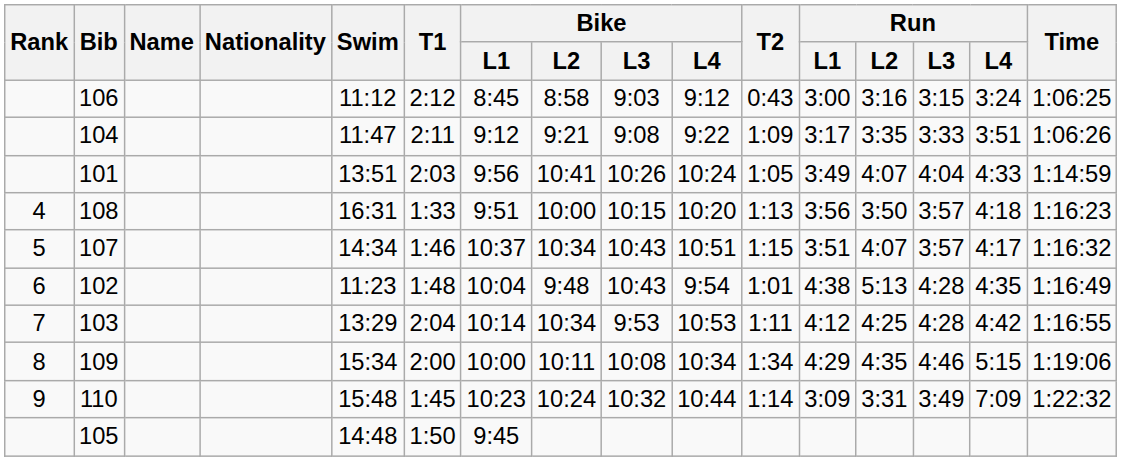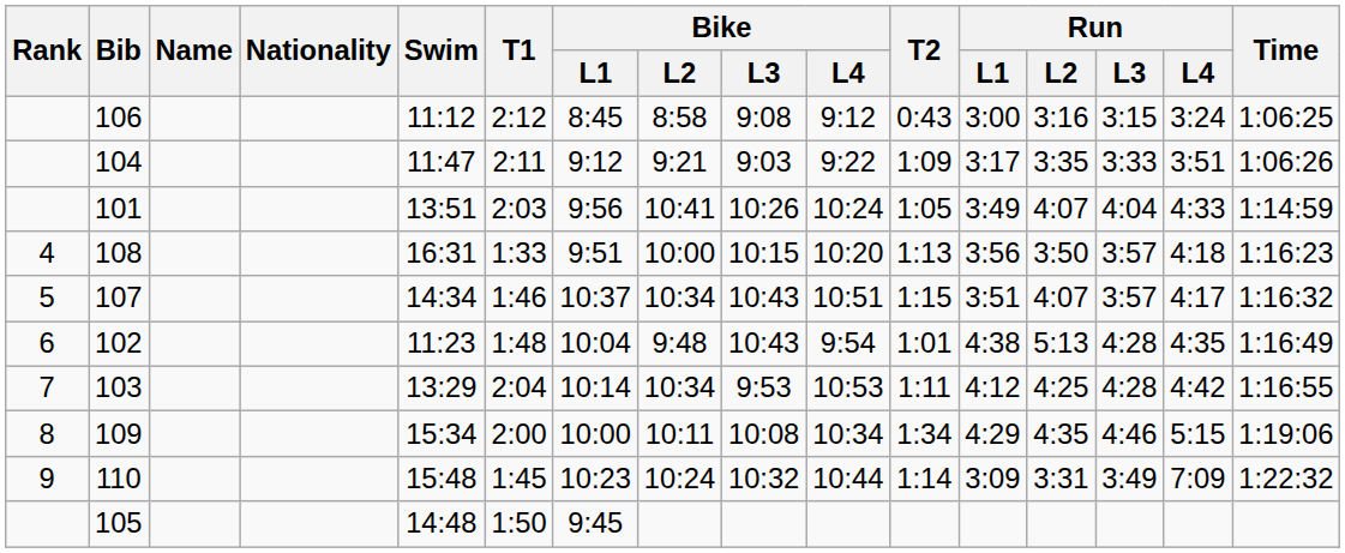 <table class="wikitable sortable" style="text-align:center">
 <tr>
 <th rowspan="2">Rank</th>
 <th rowspan="2">Bib</th>
 <th rowspan="2">Name</th>
 <th rowspan="2">Nationality</th>
 <th rowspan="2">Swim</th>
 <th rowspan="2">T1</th>
 <th colspan="4">Bike</th>
 <th rowspan="2">T2</th>
 <th colspan="4">Run</th>
 <th rowspan="2">Time</th>
 </tr>
 <tr>
 <th>L1</th>
 <th>L2</th>
 <th>L3</th>
 <th>L4</th>
 <th>L1</th>
 <th>L2</th>
 <th>L3</th>
 <th>L4</th>
 </tr>
 <tr>
 <td></td>
 <td>106</td>
 <td align=left></td>
 <td align=left></td>
 <td>11:12</td>
 <td>2:12</td>
 <td>8:45</td>
 <td>8:58</td>
-<td>9:03</td>
+<td>9:08</td>
 <td>9:12</td>
 <td>0:43</td>
 <td>3:00</td>
 <td>3:16</td>
 <td>3:15</td>
 <td>3:24</td>
 <td>1:06:25</td>
 </tr>
 <tr>
 <td></td>
 <td>104</td>
 <td align=left></td>
 <td align=left></td>
 <td>11:47</td>
 <td>2:11</td>
 <td>9:12</td>
 <td>9:21</td>
-<td>9:08</td>
+<td>9:03</td>
 <td>9:22</td>
 <td>1:09</td>
 <td>3:17</td>
 <td>3:35</td>
 <td>3:33</td>
 <td>3:51</td>
 <td>1:06:26</td>
 </tr>
 <tr>
 <td></td>
 <td>101</td>
 <td align=left></td>
 <td align=left></td>
 <td>13:51</td>
 <td>2:03</td>
 <td>9:56</td>
 <td>10:41</td>
 <td>10:26</td>
 <td>10:24</td>
 <td>1:05</td>
 <td>3:49</td>
 <td>4:07</td>
 <td>4:04</td>
 <td>4:33</td>
 <td>1:14:59</td>
 </tr>
 <tr>
 <td>4</td>
 <td>108</td>
 <td align=left></td>
 <td align=left></td>
 <td>16:31</td>
 <td>1:33</td>
 <td>9:51</td>
 <td>10:00</td>
 <td>10:15</td>
 <td>10:20</td>
 <td>1:13</td>
 <td>3:56</td>
 <td>3:50</td>
 <td>3:57</td>
 <td>4:18</td>
 <td>1:16:23</td>
 </tr>
 <tr>
 <td>5</td>
 <td>107</td>
 <td align=left></td>
 <td align=left></td>
 <td>14:34</td>
 <td>1:46</td>
 <td>10:37</td>
 <td>10:34</td>
 <td>10:43</td>
 <td>10:51</td>
 <td>1:15</td>
 <td>3:51</td>
 <td>4:07</td>
 <td>3:57</td>
 <td>4:17</td>
 <td>1:16:32</td>
 </tr>
 <tr>
 <td>6</td>
 <td>102</td>
 <td align=left></td>
 <td align=left></td>
 <td>11:23</td>
 <td>1:48</td>
 <td>10:04</td>
 <td>9:48</td>
 <td>10:43</td>
 <td>9:54</td>
 <td>1:01</td>
 <td>4:38</td>
 <td>5:13</td>
 <td>4:28</td>
 <td>4:35</td>
 <td>1:16:49</td>
 </tr>
 <tr>
 <td>7</td>
 <td>103</td>
 <td align=left></td>
 <td align=left></td>
 <td>13:29</td>
 <td>2:04</td>
 <td>10:14</td>
 <td>10:34</td>
 <td>9:53</td>
 <td>10:53</td>
 <td>1:11</td>
 <td>4:12</td>
 <td>4:25</td>
 <td>4:28</td>
 <td>4:42</td>
 <td>1:16:55</td>
 </tr>
 <tr>
 <td>8</td>
 <td>109</td>
 <td align=left></td>
 <td align=left></td>
 <td>15:34</td>
 <td>2:00</td>
 <td>10:00</td>
 <td>10:11</td>
 <td>10:08</td>
 <td>10:34</td>
 <td>1:34</td>
 <td>4:29</td>
 <td>4:35</td>
 <td>4:46</td>
 <td>5:15</td>
 <td>1:19:06</td>
 </tr>
 <tr>
 <td>9</td>
 <td>110</td>
 <td align=left></td>
 <td align=left></td>
 <td>15:48</td>
 <td>1:45</td>
 <td>10:23</td>
 <td>10:24</td>
 <td>10:32</td>
 <td>10:44</td>
 <td>1:14</td>
 <td>3:09</td>
 <td>3:31</td>
 <td>3:49</td>
 <td>7:09</td>
 <td>1:22:32</td>
 </tr>
 <tr>
 <td></td>
 <td>105</td>
 <td align=left></td>
 <td align=left></td>
 <td>14:48</td>
 <td>1:50</td>
 <td>9:45</td>
 <td></td>
 <td></td>
 <td></td>
 <td></td>
 <td></td>
 <td></td>
 <td></td>
 <td></td>
 <td></td>
 </tr>
 </table>
